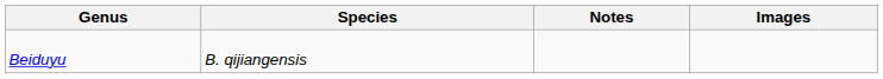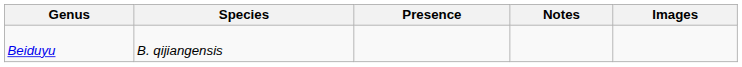 <table class="wikitable" align="center" width="100%">
 <tr>
 <th>Genus</th>
 <th>Species</th>
+<th>Presence</th>
 <th>Notes</th>
 <th>Images</th>
 </tr>
 <tr>
 <td><br><em><a href='#'>Beiduyu</a></em></td>
 <td><br><em>B. qijiangensis</em></td>
 <td></td>
 <td></td>
+<td></td>
 </tr>
 </table>
